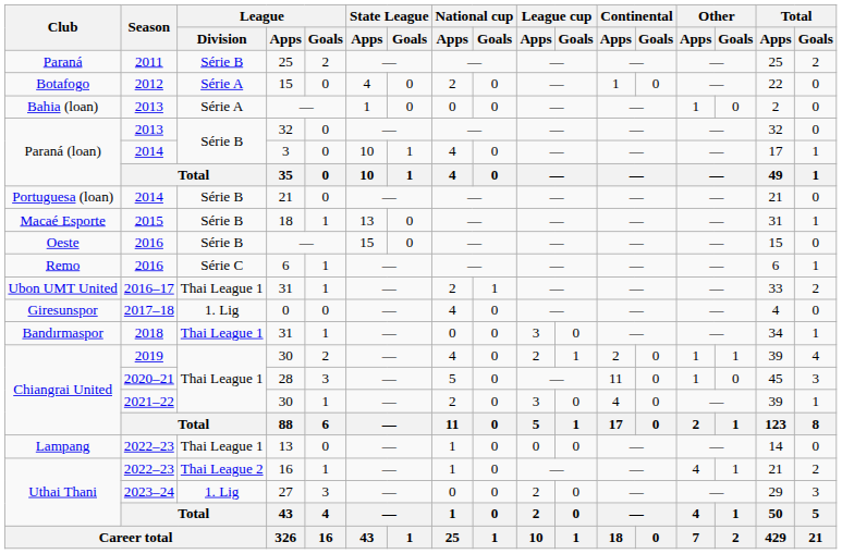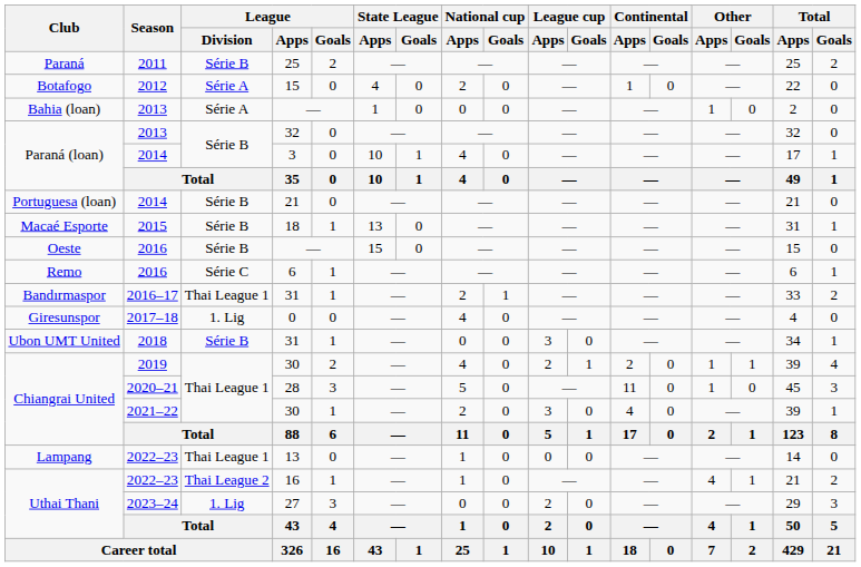 <table class="wikitable" style="text-align:center;">
 <tr>
 <th rowspan="2">Club</th>
 <th rowspan="2">Season</th>
 <th colspan="3">League</th>
 <th colspan="2">State League</th>
 <th colspan="2">National cup</th>
 <th colspan="2">League cup</th>
 <th colspan="2">Continental</th>
 <th colspan="2">Other</th>
 <th colspan="2">Total</th>
 </tr>
 <tr>
 <th>Division</th>
 <th>Apps</th>
 <th>Goals</th>
 <th>Apps</th>
 <th>Goals</th>
 <th>Apps</th>
 <th>Goals</th>
 <th>Apps</th>
 <th>Goals</th>
 <th>Apps</th>
 <th>Goals</th>
 <th>Apps</th>
 <th>Goals</th>
 <th>Apps</th>
 <th>Goals</th>
 </tr>
 <tr>
 <td><a href='#'>Paraná</a></td>
 <td><a href='#'>2011</a></td>
 <td><a href='#'>Série B</a></td>
 <td>25</td>
 <td>2</td>
 <td colspan="2">—</td>
 <td colspan="2">—</td>
 <td colspan="2">—</td>
 <td colspan="2">—</td>
 <td colspan="2">—</td>
 <td>25</td>
 <td>2</td>
 </tr>
 <tr>
 <td><a href='#'>Botafogo</a></td>
 <td><a href='#'>2012</a></td>
 <td><a href='#'>Série A</a></td>
 <td>15</td>
 <td>0</td>
 <td>4</td>
 <td>0</td>
 <td>2</td>
 <td>0</td>
 <td colspan="2">—</td>
 <td>1</td>
 <td>0</td>
 <td colspan="2">—</td>
 <td>22</td>
 <td>0</td>
 </tr>
 <tr>
 <td><a href='#'>Bahia</a> (loan)</td>
 <td><a href='#'>2013</a></td>
 <td>Série A</td>
 <td colspan="2">—</td>
 <td>1</td>
 <td>0</td>
 <td>0</td>
 <td>0</td>
 <td colspan="2">—</td>
 <td colspan="2">—</td>
 <td>1</td>
 <td>0</td>
 <td>2</td>
 <td>0</td>
 </tr>
 <tr>
 <td rowspan="3">Paraná (loan)</td>
 <td><a href='#'>2013</a></td>
 <td rowspan="2">Série B</td>
 <td>32</td>
 <td>0</td>
 <td colspan="2">—</td>
 <td colspan="2">—</td>
 <td colspan="2">—</td>
 <td colspan="2">—</td>
 <td colspan="2">—</td>
 <td>32</td>
 <td>0</td>
 </tr>
 <tr>
 <td><a href='#'>2014</a></td>
 <td>3</td>
 <td>0</td>
 <td>10</td>
 <td>1</td>
 <td>4</td>
 <td>0</td>
 <td colspan="2">—</td>
 <td colspan="2">—</td>
 <td colspan="2">—</td>
 <td>17</td>
 <td>1</td>
 </tr>
 <tr>
 <th colspan="2">Total</th>
 <th>35</th>
 <th>0</th>
 <th>10</th>
 <th>1</th>
 <th>4</th>
 <th>0</th>
 <th colspan="2">—</th>
 <th colspan="2">—</th>
 <th colspan="2">—</th>
 <th>49</th>
 <th>1</th>
 </tr>
 <tr>
 <td><a href='#'>Portuguesa</a> (loan)</td>
 <td><a href='#'>2014</a></td>
 <td>Série B</td>
 <td>21</td>
 <td>0</td>
 <td colspan="2">—</td>
 <td colspan="2">—</td>
 <td colspan="2">—</td>
 <td colspan="2">—</td>
 <td colspan="2">—</td>
 <td>21</td>
 <td>0</td>
 </tr>
 <tr>
 <td><a href='#'>Macaé Esporte</a></td>
 <td><a href='#'>2015</a></td>
 <td>Série B</td>
 <td>18</td>
 <td>1</td>
 <td>13</td>
 <td>0</td>
 <td colspan="2">—</td>
 <td colspan="2">—</td>
 <td colspan="2">—</td>
 <td colspan="2">—</td>
 <td>31</td>
 <td>1</td>
 </tr>
 <tr>
 <td><a href='#'>Oeste</a></td>
 <td><a href='#'>2016</a></td>
 <td>Série B</td>
 <td colspan="2">—</td>
 <td>15</td>
 <td>0</td>
 <td colspan="2">—</td>
 <td colspan="2">—</td>
 <td colspan="2">—</td>
 <td colspan="2">—</td>
 <td>15</td>
 <td>0</td>
 </tr>
 <tr>
 <td><a href='#'>Remo</a></td>
 <td><a href='#'>2016</a></td>
 <td>Série C</td>
 <td>6</td>
 <td>1</td>
 <td colspan="2">—</td>
 <td colspan="2">—</td>
 <td colspan="2">—</td>
 <td colspan="2">—</td>
 <td colspan="2">—</td>
 <td>6</td>
 <td>1</td>
 </tr>
 <tr>
-<td><a href='#'>Ubon UMT United</a></td>
+<td><a href='#'>Bandırmaspor</a></td>
 <td><a href='#'>2016–17</a></td>
 <td>Thai League 1</td>
 <td>31</td>
 <td>1</td>
 <td colspan="2">—</td>
 <td>2</td>
 <td>1</td>
 <td colspan="2">—</td>
 <td colspan="2">—</td>
 <td colspan="2">—</td>
 <td>33</td>
 <td>2</td>
 </tr>
 <tr>
 <td><a href='#'>Giresunspor</a></td>
 <td><a href='#'>2017–18</a></td>
 <td>1. Lig</td>
 <td>0</td>
 <td>0</td>
 <td colspan="2">—</td>
 <td>4</td>
 <td>0</td>
 <td colspan="2">—</td>
 <td colspan="2">—</td>
 <td colspan="2">—</td>
 <td>4</td>
 <td>0</td>
 </tr>
 <tr>
-<td><a href='#'>Bandırmaspor</a></td>
+<td><a href='#'>Ubon UMT United</a></td>
 <td><a href='#'>2018</a></td>
-<td><a href='#'>Thai League 1</a></td>
+<td><a href='#'>Série B</a></td>
 <td>31</td>
 <td>1</td>
 <td colspan="2">—</td>
 <td>0</td>
 <td>0</td>
 <td>3</td>
 <td>0</td>
 <td colspan="2">—</td>
 <td colspan="2">—</td>
 <td>34</td>
 <td>1</td>
 </tr>
 <tr>
 <td rowspan="4"><a href='#'>Chiangrai United</a></td>
 <td><a href='#'>2019</a></td>
 <td rowspan="3">Thai League 1</td>
 <td>30</td>
 <td>2</td>
 <td colspan="2">—</td>
 <td>4</td>
 <td>0</td>
 <td>2</td>
 <td>1</td>
 <td>2</td>
 <td>0</td>
 <td>1</td>
 <td>1</td>
 <td>39</td>
 <td>4</td>
 </tr>
 <tr>
 <td><a href='#'>2020–21</a></td>
 <td>28</td>
 <td>3</td>
 <td colspan="2">—</td>
 <td>5</td>
 <td>0</td>
 <td colspan="2">—</td>
 <td>11</td>
 <td>0</td>
 <td>1</td>
 <td>0</td>
 <td>45</td>
 <td>3</td>
 </tr>
 <tr>
 <td><a href='#'>2021–22</a></td>
 <td>30</td>
 <td>1</td>
 <td colspan="2">—</td>
 <td>2</td>
 <td>0</td>
 <td>3</td>
 <td>0</td>
 <td>4</td>
 <td>0</td>
 <td colspan="2">—</td>
 <td>39</td>
 <td>1</td>
 </tr>
 <tr>
 <th colspan="2">Total</th>
 <th>88</th>
 <th>6</th>
 <th colspan="2">—</th>
 <th>11</th>
 <th>0</th>
 <th>5</th>
 <th>1</th>
 <th>17</th>
 <th>0</th>
 <th>2</th>
 <th>1</th>
 <th>123</th>
 <th>8</th>
 </tr>
 <tr>
 <td><a href='#'>Lampang</a></td>
 <td><a href='#'>2022–23</a></td>
 <td>Thai League 1</td>
 <td>13</td>
 <td>0</td>
 <td colspan="2">—</td>
 <td>1</td>
 <td>0</td>
 <td>0</td>
 <td>0</td>
 <td colspan="2">—</td>
 <td colspan="2">—</td>
 <td>14</td>
 <td>0</td>
 </tr>
 <tr>
 <td rowspan="3"><a href='#'>Uthai Thani</a></td>
 <td><a href='#'>2022–23</a></td>
 <td><a href='#'>Thai League 2</a></td>
 <td>16</td>
 <td>1</td>
 <td colspan="2">—</td>
 <td>1</td>
 <td>0</td>
 <td colspan="2">—</td>
 <td colspan="2">—</td>
 <td>4</td>
 <td>1</td>
 <td>21</td>
 <td>2</td>
 </tr>
 <tr>
 <td><a href='#'>2023–24</a></td>
 <td><a href='#'>1. Lig</a></td>
 <td>27</td>
 <td>3</td>
 <td colspan="2">—</td>
 <td>0</td>
 <td>0</td>
 <td>2</td>
 <td>0</td>
 <td colspan="2">—</td>
 <td colspan="2">—</td>
 <td>29</td>
 <td>3</td>
 </tr>
 <tr>
 <th colspan="2">Total</th>
 <th>43</th>
 <th>4</th>
 <th colspan="2">—</th>
 <th>1</th>
 <th>0</th>
 <th>2</th>
 <th>0</th>
 <th colspan="2">—</th>
 <th>4</th>
 <th>1</th>
 <th>50</th>
 <th>5</th>
 </tr>
 <tr>
 <th colspan="3">Career total</th>
 <th>326</th>
 <th>16</th>
 <th>43</th>
 <th>1</th>
 <th>25</th>
 <th>1</th>
 <th>10</th>
 <th>1</th>
 <th>18</th>
 <th>0</th>
 <th>7</th>
 <th>2</th>
 <th>429</th>
 <th>21</th>
 </tr>
 </table>
